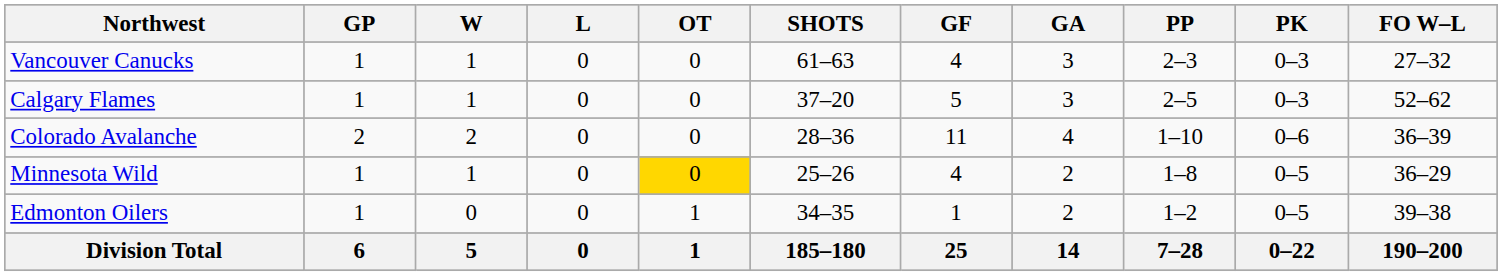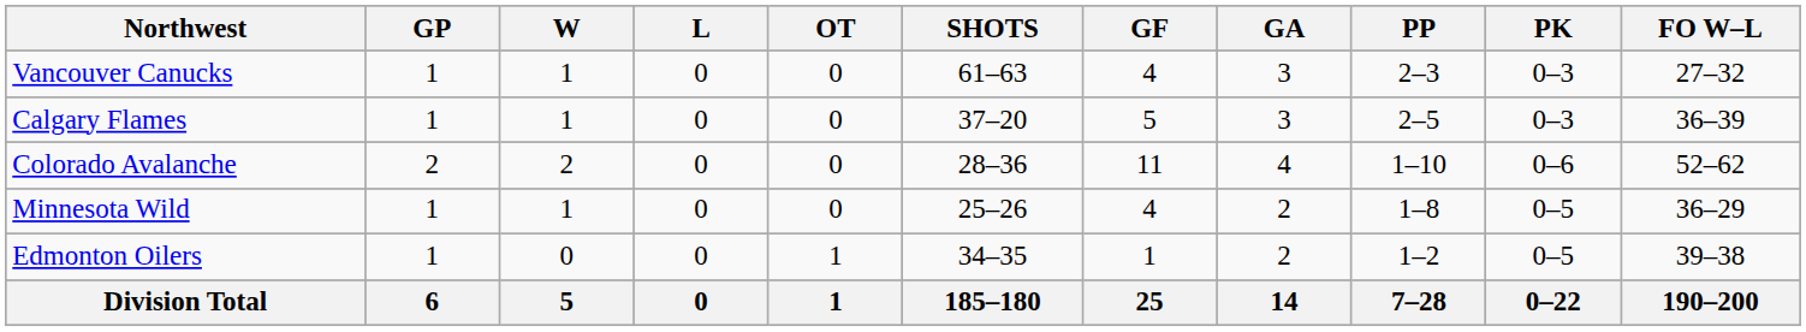 <table class="wikitable" style="text-align:center; width:65em; font-size:85%;">
 <tr>
 <th width="20%">Northwest</th>
 <th width="7.5%">GP</th>
 <th width="7.5%">W</th>
 <th width="7.5%">L</th>
 <th width="7.5%">OT</th>
 <th width="10%">SHOTS</th>
 <th width="7.5%">GF</th>
 <th width="7.5%">GA</th>
 <th width="7.5%">PP</th>
 <th width="7.5%">PK</th>
 <th width="10%">FO W–L</th>
 </tr>
 <tr>
 <td align=left><a href='#'>Vancouver Canucks</a></td>
 <td>1</td>
 <td>1</td>
 <td>0</td>
 <td>0</td>
 <td>61–63</td>
 <td>4</td>
 <td>3</td>
 <td>2–3</td>
 <td>0–3</td>
 <td>27–32</td>
 </tr>
 <tr>
 <td align=left><a href='#'>Calgary Flames</a></td>
 <td>1</td>
 <td>1</td>
 <td>0</td>
 <td>0</td>
 <td>37–20</td>
 <td>5</td>
 <td>3</td>
 <td>2–5</td>
 <td>0–3</td>
-<td>52–62</td>
+<td>36–39</td>
 </tr>
 <tr>
 <td align=left><a href='#'>Colorado Avalanche</a></td>
 <td>2</td>
 <td>2</td>
 <td>0</td>
 <td>0</td>
 <td>28–36</td>
 <td>11</td>
 <td>4</td>
 <td>1–10</td>
 <td>0–6</td>
-<td>36–39</td>
+<td>52–62</td>
 </tr>
 <tr>
 <td align=left><a href='#'>Minnesota Wild</a></td>
 <td>1</td>
 <td>1</td>
 <td>0</td>
-<td style="background: gold;">0</td>
+<td>0</td>
 <td>25–26</td>
 <td>4</td>
 <td>2</td>
 <td>1–8</td>
 <td>0–5</td>
 <td>36–29</td>
 </tr>
 <tr>
 <td align=left><a href='#'>Edmonton Oilers</a></td>
 <td>1</td>
 <td>0</td>
 <td>0</td>
 <td>1</td>
 <td>34–35</td>
 <td>1</td>
 <td>2</td>
 <td>1–2</td>
 <td>0–5</td>
 <td>39–38</td>
 </tr>
 <tr>
 <th>Division Total</th>
 <th>6</th>
 <th>5</th>
 <th>0</th>
 <th>1</th>
 <th>185–180</th>
 <th>25</th>
 <th>14</th>
 <th>7–28</th>
 <th>0–22</th>
 <th>190–200</th>
 </tr>
 </table>
